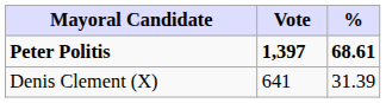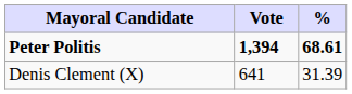 <table class="wikitable">
 <tr>
 <th style="background:#ddf; width:200px;">Mayoral Candidate</th>
 <th style="background:#ddf; width:50px;">Vote</th>
 <th style="background:#ddf; width:30px;">%</th>
 </tr>
 <tr>
 <td><strong>Peter Politis</strong></td>
-<td><strong>1,397</strong></td>
+<td><strong>1,394</strong></td>
 <td><strong>68.61</strong></td>
 </tr>
 <tr>
 <td>Denis Clement (X)</td>
 <td>641</td>
 <td>31.39</td>
 </tr>
 </table>
